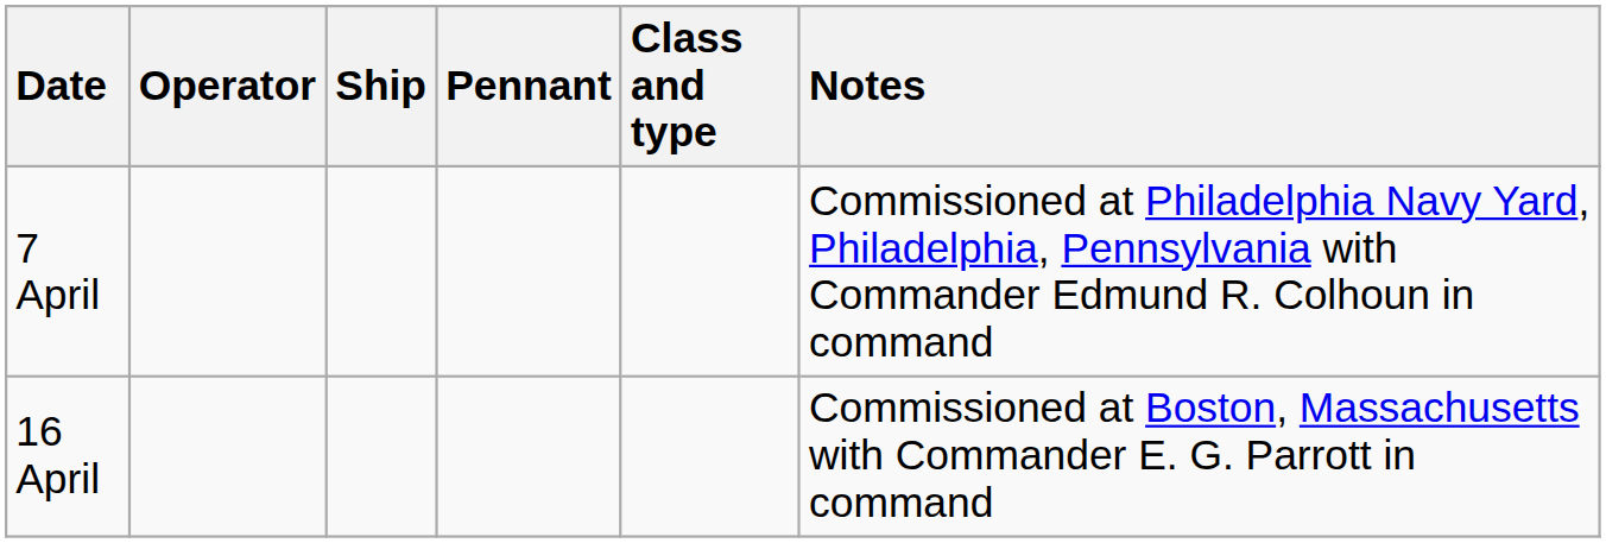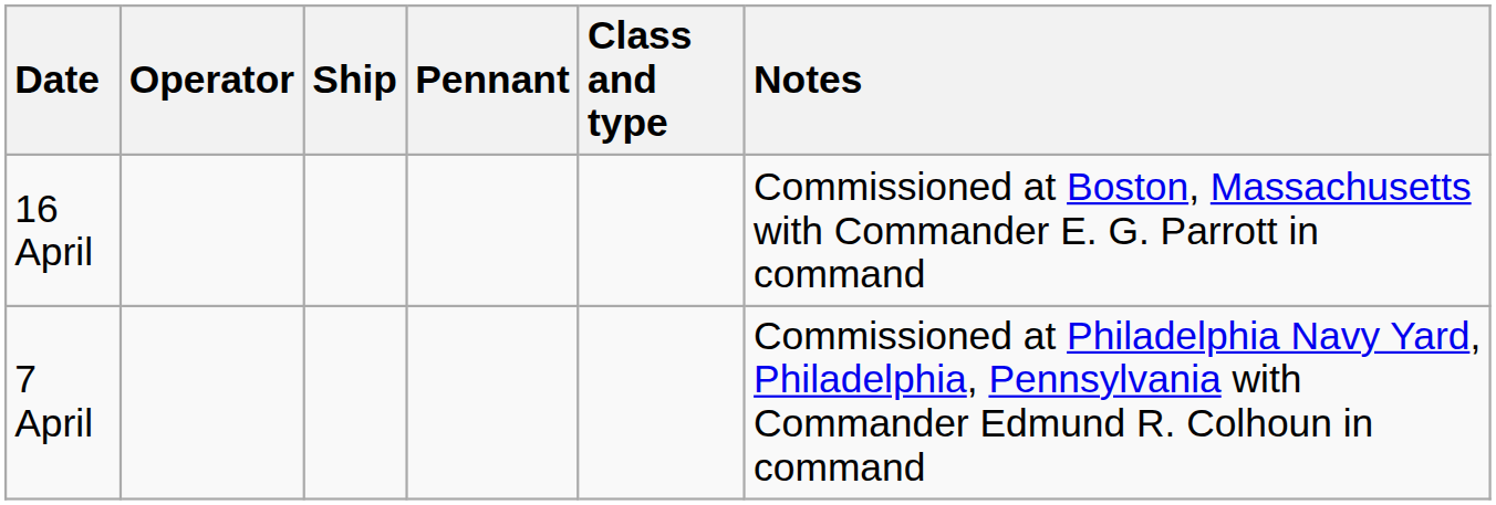 <table class="wikitable nowraplinks">
 <tr>
 <th style="text-align: left">Date</th>
 <th style="text-align: left">Operator</th>
 <th style="text-align: left">Ship</th>
 <th style="text-align: left">Pennant</th>
 <th style="text-align: left">Class and type</th>
 <th style="text-align: left">Notes</th>
 </tr>
 <tr ---->
+<td>16 April</td>
+<td></td>
+<td><strong></strong></td>
+<td></td>
+<td></td>
+<td>Commissioned at <a href='#'>Boston</a>, <a href='#'>Massachusetts</a> with Commander E. G. Parrott in command </td>
+</tr>
+<tr ---->
 <td>7 April</td>
 <td></td>
 <td><strong></strong></td>
 <td></td>
 <td></td>
 <td>Commissioned at <a href='#'>Philadelphia Navy Yard</a>, <a href='#'>Philadelphia</a>, <a href='#'>Pennsylvania</a> with Commander Edmund R. Colhoun in command </td>
 </tr>
-<tr ---->
-<td>16 April</td>
-<td></td>
-<td><strong></strong></td>
-<td></td>
-<td></td>
-<td>Commissioned at <a href='#'>Boston</a>, <a href='#'>Massachusetts</a> with Commander E. G. Parrott in command </td>
-</tr>
 </table>
